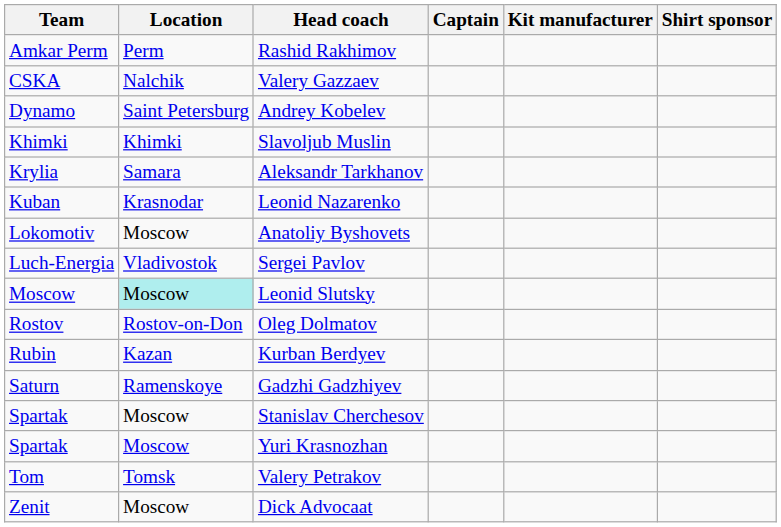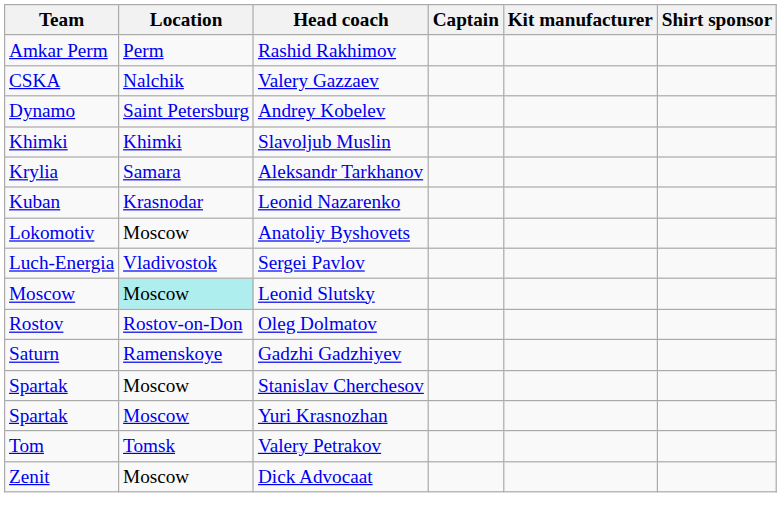 <table class="wikitable sortable" style="text-align:left">
 <tr>
 <th>Team</th>
 <th>Location</th>
 <th>Head coach</th>
 <th>Captain</th>
 <th>Kit manufacturer</th>
 <th>Shirt sponsor</th>
 </tr>
 <tr>
 <td><a href='#'>Amkar Perm</a></td>
 <td><a href='#'>Perm</a></td>
 <td> <a href='#'>Rashid Rakhimov</a></td>
 <td></td>
 <td></td>
 <td></td>
 </tr>
 <tr>
 <td><a href='#'>CSKA</a></td>
 <td><a href='#'>Nalchik</a></td>
 <td> <a href='#'>Valery Gazzaev</a></td>
 <td></td>
 <td></td>
 <td></td>
 </tr>
 <tr>
 <td><a href='#'>Dynamo</a></td>
 <td><a href='#'>Saint Petersburg</a></td>
 <td> <a href='#'>Andrey Kobelev</a></td>
 <td></td>
 <td></td>
 <td></td>
 </tr>
 <tr>
 <td><a href='#'>Khimki</a></td>
 <td><a href='#'>Khimki</a></td>
 <td> <a href='#'>Slavoljub Muslin</a></td>
 <td></td>
 <td></td>
 <td></td>
 </tr>
 <tr>
 <td><a href='#'>Krylia</a></td>
 <td><a href='#'>Samara</a></td>
 <td> <a href='#'>Aleksandr Tarkhanov</a></td>
 <td></td>
 <td></td>
 <td></td>
 </tr>
 <tr>
 <td><a href='#'>Kuban</a></td>
 <td><a href='#'>Krasnodar</a></td>
 <td> <a href='#'>Leonid Nazarenko</a> </td>
 <td></td>
 <td></td>
 <td></td>
 </tr>
 <tr>
 <td><a href='#'>Lokomotiv</a></td>
 <td>Moscow</td>
 <td> <a href='#'>Anatoliy Byshovets</a></td>
 <td></td>
 <td></td>
 <td></td>
 </tr>
 <tr>
 <td><a href='#'>Luch-Energia</a></td>
 <td><a href='#'>Vladivostok</a></td>
 <td> <a href='#'>Sergei Pavlov</a></td>
 <td></td>
 <td></td>
 <td></td>
 </tr>
 <tr>
 <td><a href='#'>Moscow</a></td>
 <td style="background: paleturquoise;">Moscow</td>
 <td> <a href='#'>Leonid Slutsky</a></td>
 <td></td>
 <td></td>
 <td></td>
 </tr>
 <tr>
 <td><a href='#'>Rostov</a></td>
 <td><a href='#'>Rostov-on-Don</a></td>
 <td> <a href='#'>Oleg Dolmatov</a></td>
 <td></td>
 <td></td>
 <td></td>
 </tr>
 <tr>
-<td><a href='#'>Rubin</a></td>
-<td><a href='#'>Kazan</a></td>
-<td> <a href='#'>Kurban Berdyev</a></td>
-<td></td>
-<td></td>
-<td></td>
-</tr>
-<tr>
 <td><a href='#'>Saturn</a></td>
 <td><a href='#'>Ramenskoye</a></td>
 <td> <a href='#'>Gadzhi Gadzhiyev</a></td>
 <td></td>
 <td></td>
 <td></td>
 </tr>
 <tr>
 <td><a href='#'>Spartak</a></td>
 <td>Moscow</td>
 <td> <a href='#'>Stanislav Cherchesov</a></td>
 <td></td>
 <td></td>
 <td></td>
 </tr>
 <tr>
 <td><a href='#'>Spartak</a></td>
 <td><a href='#'>Moscow</a></td>
 <td> <a href='#'>Yuri Krasnozhan</a></td>
 <td></td>
 <td></td>
 <td></td>
 </tr>
 <tr>
 <td><a href='#'>Tom</a></td>
 <td><a href='#'>Tomsk</a></td>
 <td> <a href='#'>Valery Petrakov</a></td>
 <td></td>
 <td></td>
 <td></td>
 </tr>
 <tr>
 <td><a href='#'>Zenit</a></td>
 <td>Moscow</td>
 <td> <a href='#'>Dick Advocaat</a></td>
 <td></td>
 <td></td>
 <td></td>
 </tr>
 </table>
